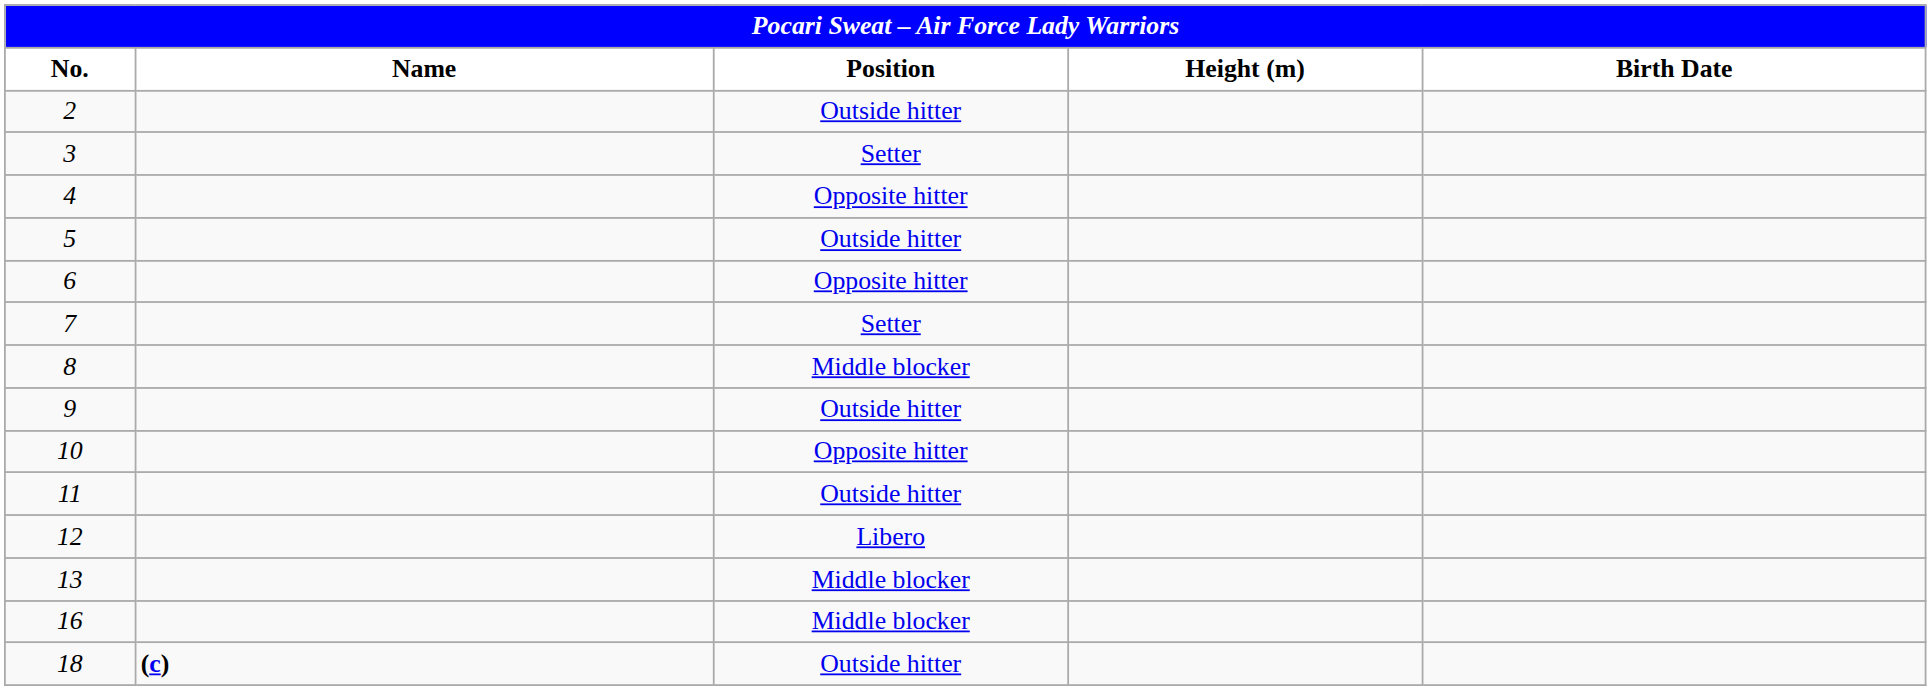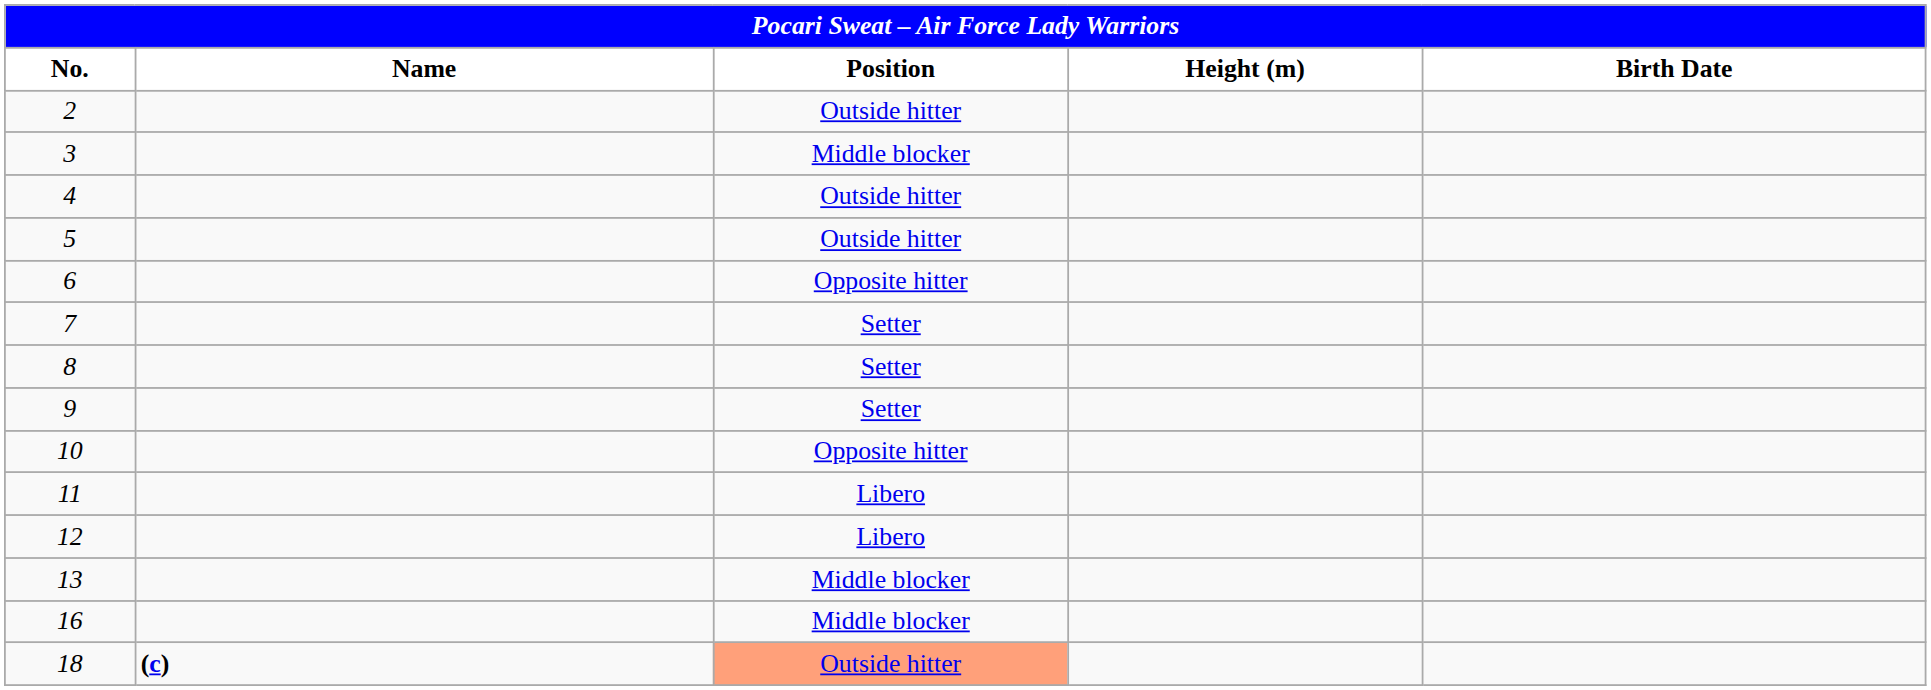 <table class="wikitable sortable" style="text-align:center; width: 85%; font-size:90%;">
 <tr>
 <td colspan="6" style= "background:blue; color:white; text-align: center"><strong><em>Pocari Sweat – Air Force Lady Warriors</em></strong></td>
 </tr>
 <tr>
 <th style="width:3em; background: white; color: black; text-align: center"><strong>No.</strong></th>
 <th style="width:15em; background: white; color: black">Name</th>
 <th style="width:9em; background: white; color: black">Position</th>
 <th style="width:9em; background: white; color: black">Height (m)</th>
 <th style="width:13em; background: white; color: black">Birth Date</th>
 </tr>
 <tr>
 <td><em>2</em></td>
 <td style="text-align: left"> </td>
 <td><a href='#'>Outside hitter</a></td>
 <td></td>
 <td align=right></td>
 </tr>
 <tr>
 <td><em>3</em></td>
 <td style="text-align: left"> </td>
-<td><a href='#'>Setter</a></td>
+<td><a href='#'>Middle blocker</a></td>
 <td></td>
 <td align=right></td>
 </tr>
 <tr>
 <td><em>4</em></td>
 <td style="text-align: left"> </td>
-<td><a href='#'>Opposite hitter</a></td>
+<td><a href='#'>Outside hitter</a></td>
 <td></td>
 <td align=right></td>
 </tr>
 <tr>
 <td><em>5</em></td>
 <td style="text-align: left"> </td>
 <td><a href='#'>Outside hitter</a></td>
 <td></td>
 <td align=right></td>
 </tr>
 <tr>
 <td><em>6</em></td>
 <td style="text-align: left"> </td>
 <td><a href='#'>Opposite hitter</a></td>
 <td></td>
 <td align=right></td>
 </tr>
 <tr>
 <td><em>7</em></td>
 <td style="text-align: left"> </td>
 <td><a href='#'>Setter</a></td>
 <td></td>
 <td align=right></td>
 </tr>
 <tr>
 <td><em>8</em></td>
 <td style="text-align: left"> </td>
-<td><a href='#'>Middle blocker</a></td>
+<td><a href='#'>Setter</a></td>
 <td></td>
 <td align=right></td>
 </tr>
 <tr>
 <td><em>9</em></td>
 <td style="text-align: left"> </td>
-<td><a href='#'>Outside hitter</a></td>
+<td><a href='#'>Setter</a></td>
 <td></td>
 <td align=right></td>
 </tr>
 <tr>
 <td><em>10</em></td>
 <td style="text-align: left"> </td>
 <td><a href='#'>Opposite hitter</a></td>
 <td></td>
 <td align=right></td>
 </tr>
 <tr>
 <td><em>11</em></td>
 <td style="text-align: left"> </td>
-<td><a href='#'>Outside hitter</a></td>
+<td><a href='#'>Libero</a></td>
 <td></td>
 <td align=right></td>
 </tr>
 <tr>
 <td><em>12</em></td>
 <td style="text-align: left"> </td>
 <td><a href='#'>Libero</a></td>
 <td></td>
 <td align=right></td>
 </tr>
 <tr>
 <td><em>13</em></td>
 <td style="text-align: left"> </td>
 <td><a href='#'>Middle blocker</a></td>
 <td></td>
 <td align=right></td>
 </tr>
 <tr>
 <td><em>16</em></td>
 <td style="text-align: left"> </td>
 <td><a href='#'>Middle blocker</a></td>
 <td></td>
 <td align=right></td>
 </tr>
 <tr>
 <td><em>18</em></td>
 <td style="text-align: left"><strong>  (<a href='#'>c</a>)</strong></td>
-<td><a href='#'>Outside hitter</a></td>
+<td style="background: lightsalmon;"><a href='#'>Outside hitter</a></td>
 <td></td>
 <td align=right></td>
 </tr>
 </table>
